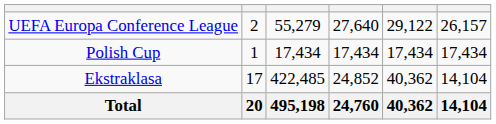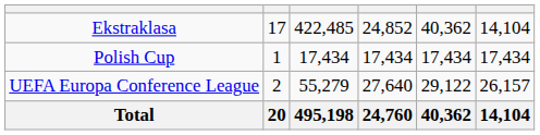 <table class="wikitable sortable" style="text-align: center;">
 <tr>
 <th></th>
 <th></th>
 <th></th>
 <th></th>
 <th></th>
 <th></th>
 </tr>
 <tr>
-<td><a href='#'>UEFA Europa Conference League</a></td>
-<td>2</td>
-<td>55,279 </td>
-<td>27,640</td>
-<td>29,122</td>
-<td>26,157</td>
+<td><a href='#'>Ekstraklasa</a></td>
+<td>17</td>
+<td>422,485 </td>
+<td>24,852</td>
+<td>40,362</td>
+<td>14,104</td>
 </tr>
 <tr>
 <td><a href='#'>Polish Cup</a></td>
 <td>1</td>
 <td>17,434 </td>
 <td>17,434</td>
 <td>17,434</td>
 <td>17,434</td>
 </tr>
 <tr>
-<td><a href='#'>Ekstraklasa</a></td>
-<td>17</td>
-<td>422,485 </td>
-<td>24,852</td>
-<td>40,362</td>
-<td>14,104</td>
+<td><a href='#'>UEFA Europa Conference League</a></td>
+<td>2</td>
+<td>55,279 </td>
+<td>27,640</td>
+<td>29,122</td>
+<td>26,157</td>
 </tr>
 <tr>
 <th>Total</th>
 <th>20</th>
 <th>495,198 </th>
 <th>24,760</th>
 <th>40,362</th>
 <th>14,104</th>
 </tr>
 </table>
